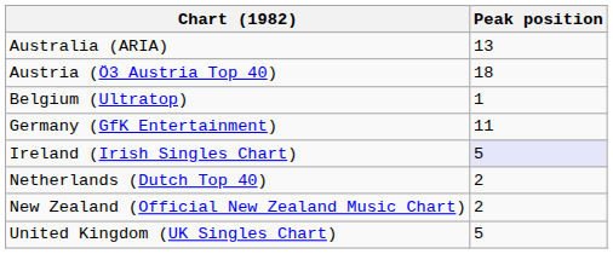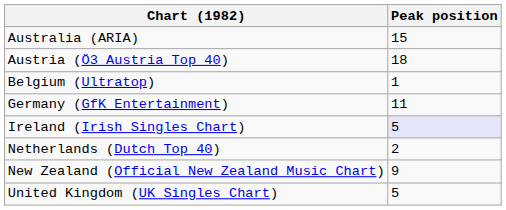 <table class="wikitable">
 <tr>
 <th>Chart (1982)</th>
 <th>Peak position</th>
 </tr>
 <tr>
 <td>Australia (ARIA)</td>
-<td>13</td>
+<td>15</td>
 </tr>
 <tr>
 <td>Austria (<a href='#'>Ö3 Austria Top 40</a>)</td>
 <td>18</td>
 </tr>
 <tr>
 <td>Belgium (<a href='#'>Ultratop</a>)</td>
 <td>1</td>
 </tr>
 <tr>
 <td>Germany (<a href='#'>GfK Entertainment</a>)</td>
 <td>11</td>
 </tr>
 <tr>
 <td>Ireland (<a href='#'>Irish Singles Chart</a>)</td>
 <td style="background: lavender;">5</td>
 </tr>
 <tr>
 <td>Netherlands (<a href='#'>Dutch Top 40</a>)</td>
 <td>2</td>
 </tr>
 <tr>
 <td>New Zealand (<a href='#'>Official New Zealand Music Chart</a>)</td>
-<td>2</td>
+<td>9</td>
 </tr>
 <tr>
 <td>United Kingdom (<a href='#'>UK Singles Chart</a>)</td>
 <td>5</td>
 </tr>
 </table>
